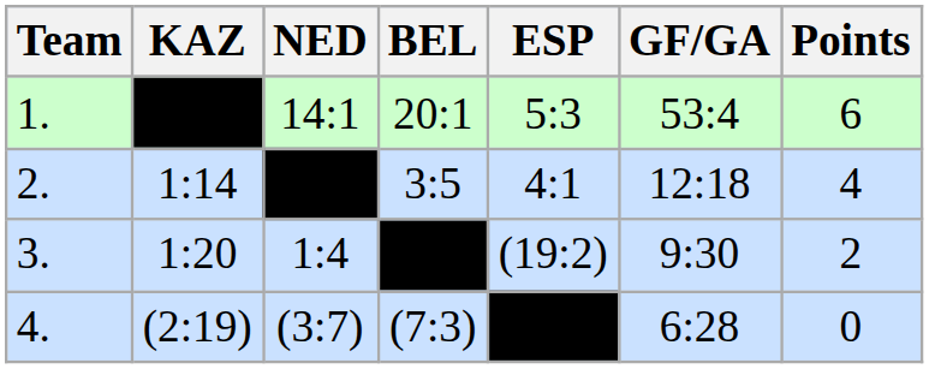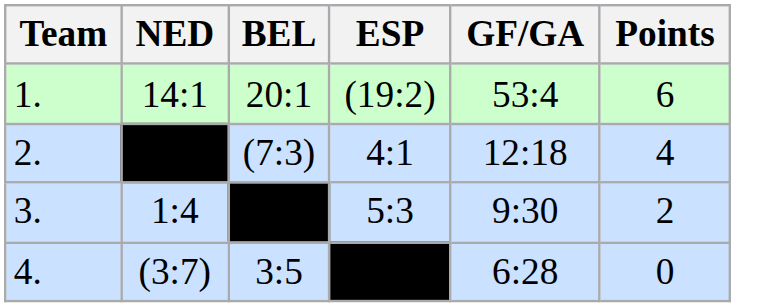 <table class="wikitable" bgcolor="#EFEFFF" width="50%">
 <tr bgcolor="#BCD2EE">
 <th>Team</th>
-<th>KAZ</th>
 <th>NED</th>
 <th>BEL</th>
 <th>ESP</th>
 <th>GF/GA</th>
 <th>Points</th>
 </tr>
 <tr bgcolor="#ccffcc" align="center">
 <td align="left">1. </td>
-<td style="background:#000000;"></td>
 <td>14:1</td>
 <td>20:1</td>
-<td>5:3</td>
+<td>(19:2)</td>
 <td>53:4</td>
 <td>6</td>
 </tr>
 <tr bgcolor="#CAE1FF" align="center">
 <td align="left">2. </td>
-<td>1:14</td>
 <td style="background:#000000;"></td>
-<td>3:5</td>
+<td>(7:3)</td>
 <td>4:1</td>
 <td>12:18</td>
 <td>4</td>
 </tr>
 <tr bgcolor="#CAE1FF" align="center">
 <td align="left">3. </td>
-<td>1:20</td>
 <td>1:4</td>
 <td style="background:#000000;"></td>
-<td>(19:2)</td>
+<td>5:3</td>
 <td>9:30</td>
 <td>2</td>
 </tr>
 <tr bgcolor="#CAE1FF" align="center">
 <td align="left">4. </td>
-<td>(2:19)</td>
 <td>(3:7)</td>
-<td>(7:3)</td>
+<td>3:5</td>
 <td style="background:#000000;"></td>
 <td>6:28</td>
 <td>0</td>
 </tr>
 </table>
